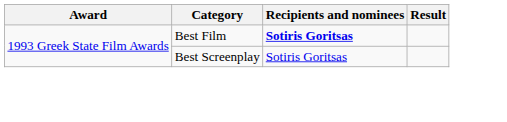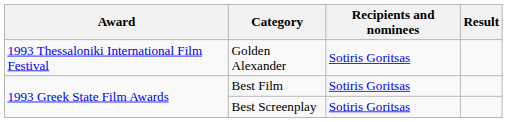 <table class="wikitable">
 <tr>
 <th>Award</th>
 <th>Category</th>
 <th>Recipients and nominees</th>
 <th>Result</th>
 </tr>
 <tr>
+<td><a href='#'>1993 Thessaloniki International Film Festival</a></td>
+<td>Golden Alexander</td>
+<td><a href='#'>Sotiris Goritsas</a></td>
+<td></td>
+</tr>
+<tr>
 <td rowspan="2"><a href='#'>1993 Greek State Film Awards</a></td>
 <td>Best Film</td>
-<td><strong><a href='#'>Sotiris Goritsas</a></strong></td>
+<td><a href='#'>Sotiris Goritsas</a></td>
 <td></td>
 </tr>
 <tr>
 <td>Best Screenplay</td>
 <td><a href='#'>Sotiris Goritsas</a></td>
 <td></td>
 </tr>
 </table>
